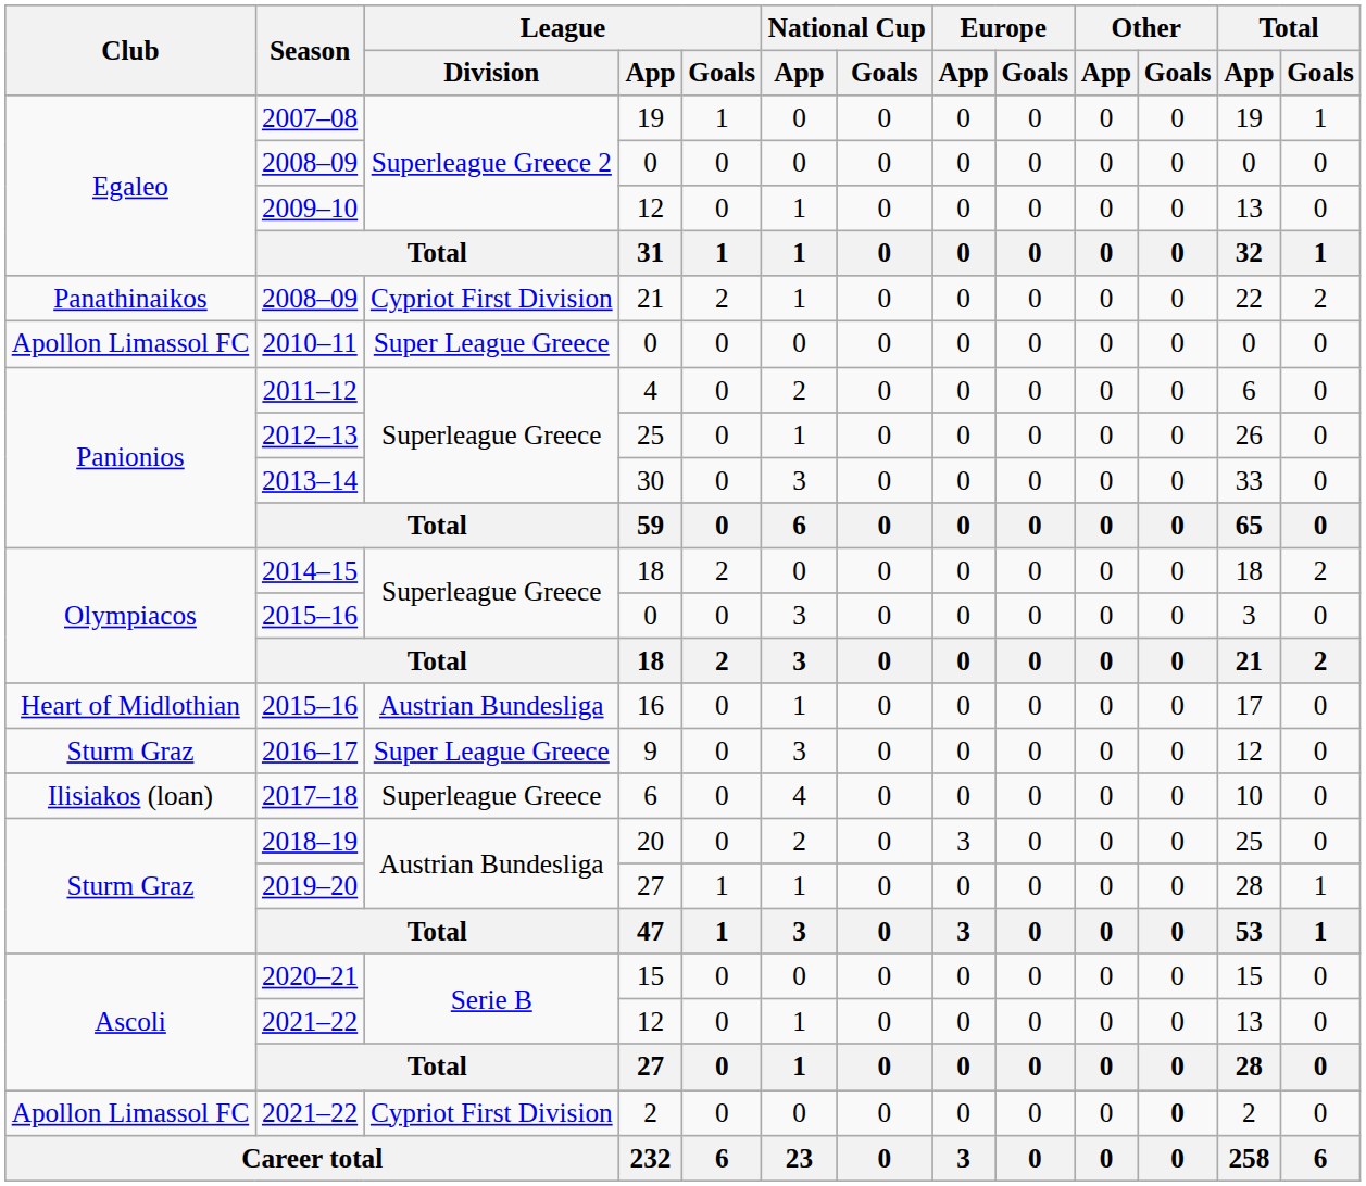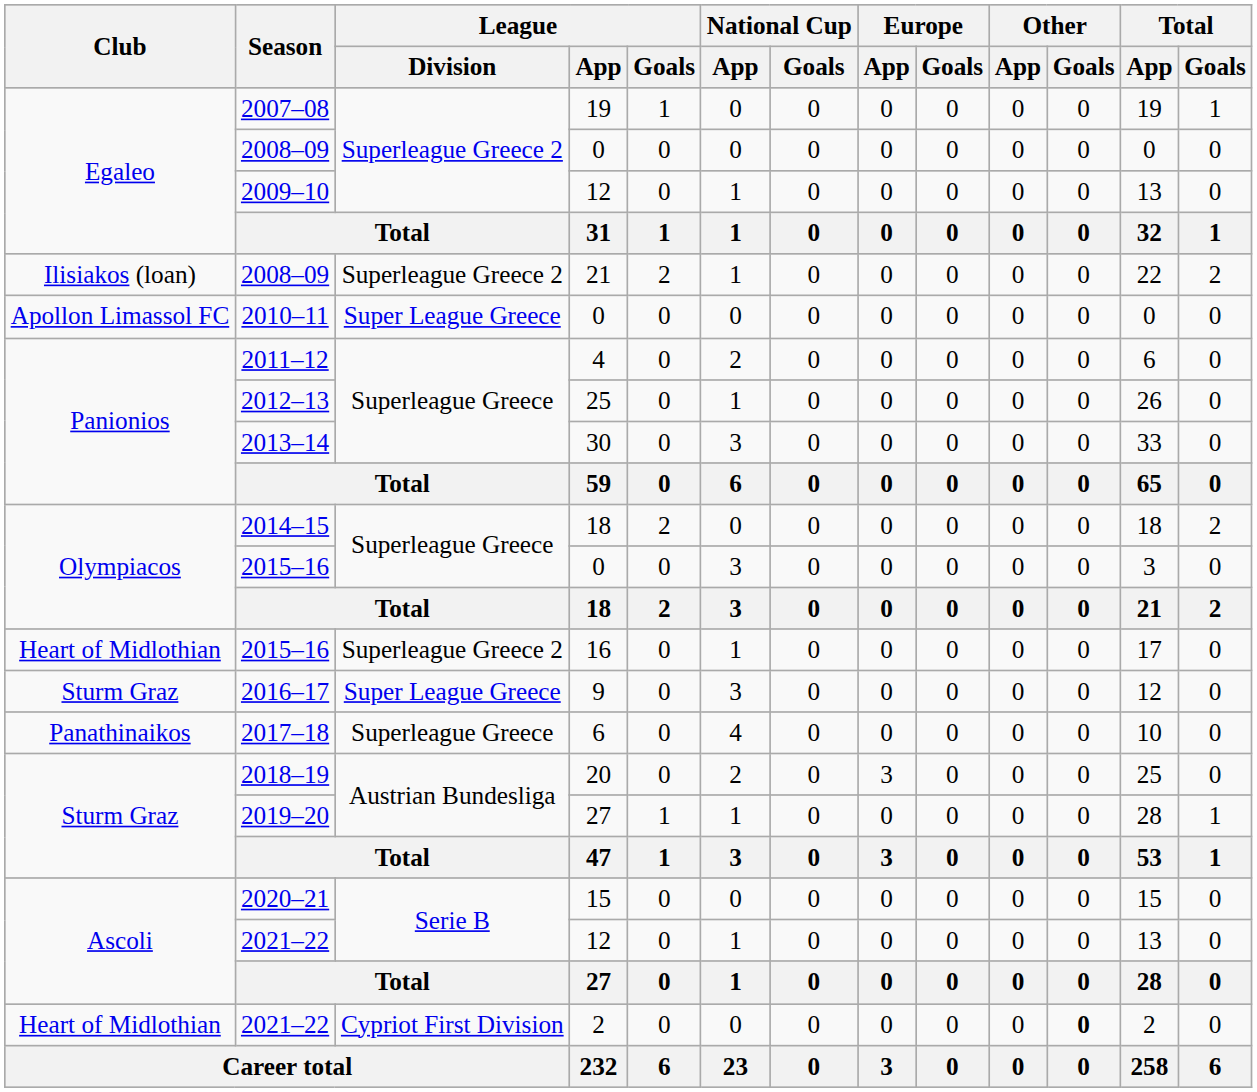 <table class="wikitable" style="text-align:center;font-size:95%">
 <tr>
 <th rowspan=2>Club</th>
 <th rowspan=2>Season</th>
 <th colspan="3">League</th>
 <th colspan=2>National Cup</th>
 <th colspan=2>Europe</th>
 <th colspan=2>Other</th>
 <th colspan=2>Total</th>
 </tr>
 <tr>
 <th>Division</th>
 <th>App</th>
 <th>Goals</th>
 <th>App</th>
 <th>Goals</th>
 <th>App</th>
 <th>Goals</th>
 <th>App</th>
 <th>Goals</th>
 <th>App</th>
 <th>Goals</th>
 </tr>
 <tr align=center>
 <td rowspan=4><a href='#'>Egaleo</a></td>
 <td><a href='#'>2007–08</a></td>
 <td rowspan="3"><a href='#'>Superleague Greece 2</a></td>
 <td>19</td>
 <td>1</td>
 <td>0</td>
 <td>0</td>
 <td>0</td>
 <td>0</td>
 <td>0</td>
 <td>0</td>
 <td>19</td>
 <td>1</td>
 </tr>
 <tr align=center>
 <td><a href='#'>2008–09</a></td>
 <td>0</td>
 <td>0</td>
 <td>0</td>
 <td>0</td>
 <td>0</td>
 <td>0</td>
 <td>0</td>
 <td>0</td>
 <td>0</td>
 <td>0</td>
 </tr>
 <tr align=center>
 <td><a href='#'>2009–10</a></td>
 <td>12</td>
 <td>0</td>
 <td>1</td>
 <td>0</td>
 <td>0</td>
 <td>0</td>
 <td>0</td>
 <td>0</td>
 <td>13</td>
 <td>0</td>
 </tr>
 <tr>
 <th colspan="2">Total</th>
 <th>31</th>
 <th>1</th>
 <th>1</th>
 <th>0</th>
 <th>0</th>
 <th>0</th>
 <th>0</th>
 <th>0</th>
 <th>32</th>
 <th>1</th>
 </tr>
 <tr>
-<td><a href='#'>Panathinaikos</a></td>
+<td><a href='#'>Ilisiakos</a> (loan)</td>
 <td><a href='#'>2008–09</a></td>
-<td><a href='#'>Cypriot First Division</a></td>
+<td>Superleague Greece 2</td>
 <td>21</td>
 <td>2</td>
 <td>1</td>
 <td>0</td>
 <td>0</td>
 <td>0</td>
 <td>0</td>
 <td>0</td>
 <td>22</td>
 <td>2</td>
 </tr>
 <tr>
 <td><a href='#'>Apollon Limassol FC</a></td>
 <td><a href='#'>2010–11</a></td>
 <td><a href='#'>Super League Greece</a></td>
 <td>0</td>
 <td>0</td>
 <td>0</td>
 <td>0</td>
 <td>0</td>
 <td>0</td>
 <td>0</td>
 <td>0</td>
 <td>0</td>
 <td>0</td>
 </tr>
 <tr>
 <td rowspan=4><a href='#'>Panionios</a></td>
 <td><a href='#'>2011–12</a></td>
 <td rowspan="3">Superleague Greece</td>
 <td>4</td>
 <td>0</td>
 <td>2</td>
 <td>0</td>
 <td>0</td>
 <td>0</td>
 <td>0</td>
 <td>0</td>
 <td>6</td>
 <td>0</td>
 </tr>
 <tr align=center>
 <td><a href='#'>2012–13</a></td>
 <td>25</td>
 <td>0</td>
 <td>1</td>
 <td>0</td>
 <td>0</td>
 <td>0</td>
 <td>0</td>
 <td>0</td>
 <td>26</td>
 <td>0</td>
 </tr>
 <tr align=center>
 <td><a href='#'>2013–14</a></td>
 <td>30</td>
 <td>0</td>
 <td>3</td>
 <td>0</td>
 <td>0</td>
 <td>0</td>
 <td>0</td>
 <td>0</td>
 <td>33</td>
 <td>0</td>
 </tr>
 <tr>
 <th colspan="2">Total</th>
 <th>59</th>
 <th>0</th>
 <th>6</th>
 <th>0</th>
 <th>0</th>
 <th>0</th>
 <th>0</th>
 <th>0</th>
 <th>65</th>
 <th>0</th>
 </tr>
 <tr align=center>
 <td rowspan=3><a href='#'>Olympiacos</a></td>
 <td><a href='#'>2014–15</a></td>
 <td rowspan="2">Superleague Greece</td>
 <td>18</td>
 <td>2</td>
 <td>0</td>
 <td>0</td>
 <td>0</td>
 <td>0</td>
 <td>0</td>
 <td>0</td>
 <td>18</td>
 <td>2</td>
 </tr>
 <tr align=center>
 <td><a href='#'>2015–16</a></td>
 <td>0</td>
 <td>0</td>
 <td>3</td>
 <td>0</td>
 <td>0</td>
 <td>0</td>
 <td>0</td>
 <td>0</td>
 <td>3</td>
 <td>0</td>
 </tr>
 <tr>
 <th colspan="2">Total</th>
 <th>18</th>
 <th>2</th>
 <th>3</th>
 <th>0</th>
 <th>0</th>
 <th>0</th>
 <th>0</th>
 <th>0</th>
 <th>21</th>
 <th>2</th>
 </tr>
 <tr align=center>
 <td><a href='#'>Heart of Midlothian</a></td>
 <td><a href='#'>2015–16</a></td>
-<td><a href='#'>Austrian Bundesliga</a></td>
+<td>Superleague Greece 2</td>
 <td>16</td>
 <td>0</td>
 <td>1</td>
 <td>0</td>
 <td>0</td>
 <td>0</td>
 <td>0</td>
 <td>0</td>
 <td>17</td>
 <td>0</td>
 </tr>
 <tr>
 <td><a href='#'>Sturm Graz</a></td>
 <td><a href='#'>2016–17</a></td>
 <td><a href='#'>Super League Greece</a></td>
 <td>9</td>
 <td>0</td>
 <td>3</td>
 <td>0</td>
 <td>0</td>
 <td>0</td>
 <td>0</td>
 <td>0</td>
 <td>12</td>
 <td>0</td>
 </tr>
 <tr>
-<td><a href='#'>Ilisiakos</a> (loan)</td>
+<td><a href='#'>Panathinaikos</a></td>
 <td><a href='#'>2017–18</a></td>
 <td>Superleague Greece</td>
 <td>6</td>
 <td>0</td>
 <td>4</td>
 <td>0</td>
 <td>0</td>
 <td>0</td>
 <td>0</td>
 <td>0</td>
 <td>10</td>
 <td>0</td>
 </tr>
 <tr>
 <td rowspan="3"><a href='#'>Sturm Graz</a></td>
 <td><a href='#'>2018–19</a></td>
 <td rowspan="2">Austrian Bundesliga</td>
 <td>20</td>
 <td>0</td>
 <td>2</td>
 <td>0</td>
 <td>3</td>
 <td>0</td>
 <td>0</td>
 <td>0</td>
 <td>25</td>
 <td>0</td>
 </tr>
 <tr>
 <td><a href='#'>2019–20</a></td>
 <td>27</td>
 <td>1</td>
 <td>1</td>
 <td>0</td>
 <td>0</td>
 <td>0</td>
 <td>0</td>
 <td>0</td>
 <td>28</td>
 <td>1</td>
 </tr>
 <tr>
 <th colspan="2">Total</th>
 <th>47</th>
 <th>1</th>
 <th>3</th>
 <th>0</th>
 <th>3</th>
 <th>0</th>
 <th>0</th>
 <th>0</th>
 <th>53</th>
 <th>1</th>
 </tr>
 <tr>
 <td rowspan="3"><a href='#'>Ascoli</a></td>
 <td><a href='#'>2020–21</a></td>
 <td rowspan="2"><a href='#'>Serie B</a></td>
 <td>15</td>
 <td>0</td>
 <td>0</td>
 <td>0</td>
 <td>0</td>
 <td>0</td>
 <td>0</td>
 <td>0</td>
 <td>15</td>
 <td>0</td>
 </tr>
 <tr>
 <td><a href='#'>2021–22</a></td>
 <td>12</td>
 <td>0</td>
 <td>1</td>
 <td>0</td>
 <td>0</td>
 <td>0</td>
 <td>0</td>
 <td>0</td>
 <td>13</td>
 <td>0</td>
 </tr>
 <tr>
 <th colspan="2">Total</th>
 <th>27</th>
 <th>0</th>
 <th>1</th>
 <th>0</th>
 <th>0</th>
 <th>0</th>
 <th>0</th>
 <th>0</th>
 <th>28</th>
 <th>0</th>
 </tr>
 <tr>
-<td><a href='#'>Apollon Limassol FC</a></td>
+<td><a href='#'>Heart of Midlothian</a></td>
 <td><a href='#'>2021–22</a></td>
 <td><a href='#'>Cypriot First Division</a></td>
 <td>2</td>
 <td>0</td>
 <td>0</td>
 <td>0</td>
 <td>0</td>
 <td>0</td>
 <td>0</td>
 <td><strong>0</strong></td>
 <td>2</td>
 <td>0</td>
 </tr>
 <tr>
 <th colspan="3">Career total</th>
 <th>232</th>
 <th>6</th>
 <th>23</th>
 <th>0</th>
 <th>3</th>
 <th>0</th>
 <th>0</th>
 <th>0</th>
 <th>258</th>
 <th>6</th>
 </tr>
 </table>
